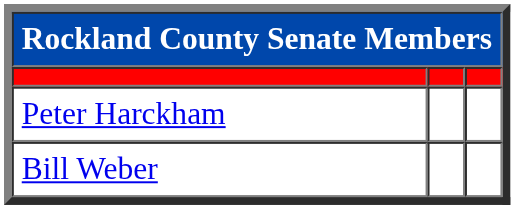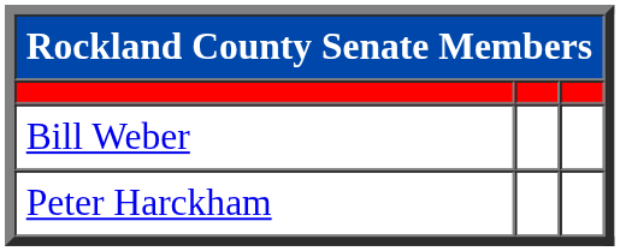 <table style="float:left;"  border="4" cellspacing="0" cellpadding="4">
 <tr>
 <th colspan="3"  style="text-align:center; background:#0047ab; color:#fff;">Rockland County Senate Members</th>
 </tr>
 <tr>
 <th !  style="background:red; text-align:center; color:#fff;"></th>
 <th style="background:red; text-align:center; color:#fff;"></th>
 <th style="background:red; text-align:center; color:#fff;"></th>
 </tr>
 <tr>
 </tr>
 <tr>
-<td><a href='#'>Peter Harckham</a></td>
+<td><a href='#'>Bill Weber</a></td>
 <td></td>
 <td></td>
 </tr>
 <tr>
 </tr>
 <tr>
-<td><a href='#'>Bill Weber</a></td>
+<td><a href='#'>Peter Harckham</a></td>
 <td></td>
 <td></td>
 </tr>
 </table>
